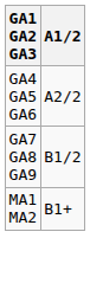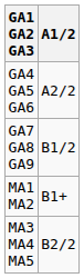 <table class="wikitable">
 <tr>
 <th>GA1<br>GA2<br>GA3</th>
 <th>A1/2</th>
 </tr>
 <tr>
 <td>GA4<br>GA5<br>GA6</td>
 <td>A2/2</td>
 </tr>
 <tr>
 <td>GA7<br>GA8<br>GA9</td>
 <td>B1/2</td>
 </tr>
 <tr>
 <td>MA1<br>MA2</td>
 <td>B1+</td>
 </tr>
+<tr>
+<td>MA3<br>MA4<br>MA5</td>
+<td>B2/2</td>
+</tr>
 </table>
